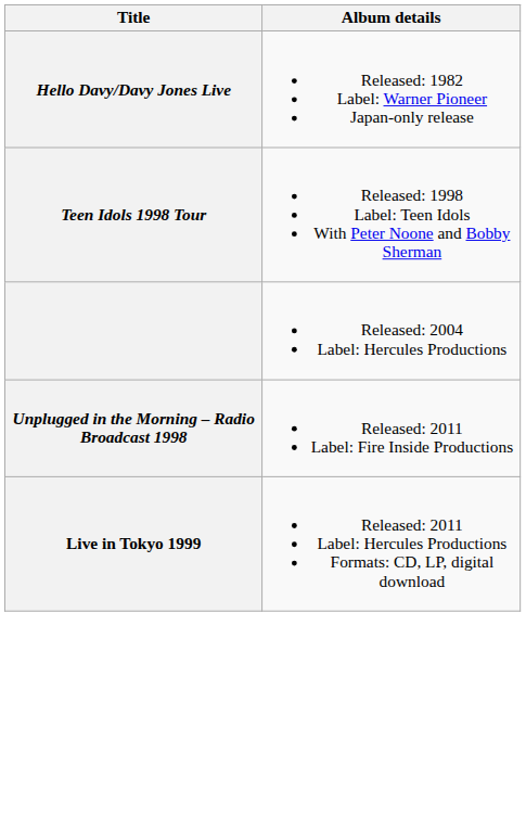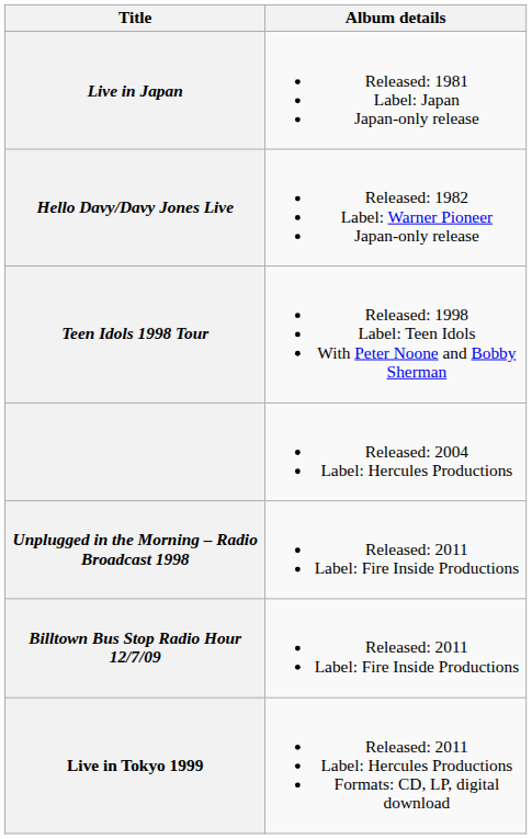 <table class="wikitable plainrowheaders" style="text-align:center;">
 <tr>
 <th scope="col" style="width:15em;">Title</th>
 <th scope="col" style="width:15em;">Album details</th>
+</tr>
+<tr>
+<th scope="row"><em>Live in Japan</em></th>
+<td><br><ul><li>Released: 1981</li><li>Label: Japan</li><li>Japan-only release</li></ul></td>
 </tr>
 <tr>
 <th scope="row"><em>Hello Davy/Davy Jones Live</em></th>
 <td><br><ul><li>Released: 1982</li><li>Label: <a href='#'>Warner Pioneer</a></li><li>Japan-only release</li></ul></td>
 </tr>
 <tr>
 <th scope="row"><em>Teen Idols 1998 Tour</em></th>
 <td><br><ul><li>Released: 1998</li><li>Label: Teen Idols</li><li>With <a href='#'>Peter Noone</a> and <a href='#'>Bobby Sherman</a></li></ul></td>
 </tr>
 <tr>
 <th scope="row"><em></em></th>
 <td><br><ul><li>Released: 2004</li><li>Label: Hercules Productions</li></ul></td>
 </tr>
 <tr>
 <th scope="row"><em>Unplugged in the Morning – Radio Broadcast 1998</em></th>
 <td><br><ul><li>Released: 2011</li><li>Label: Fire Inside Productions</li></ul></td>
 </tr>
 <tr>
+<th scope="row"><em>Billtown Bus Stop Radio Hour 12/7/09</em></th>
+<td><br><ul><li>Released: 2011</li><li>Label: Fire Inside Productions</li></ul></td>
+</tr>
+<tr>
 <th scope="row">Live in Tokyo 1999</th>
 <td><br><ul><li>Released: 2011</li><li>Label: Hercules Productions</li><li>Formats: CD, LP, digital download</li></ul></td>
 </tr>
 </table>
